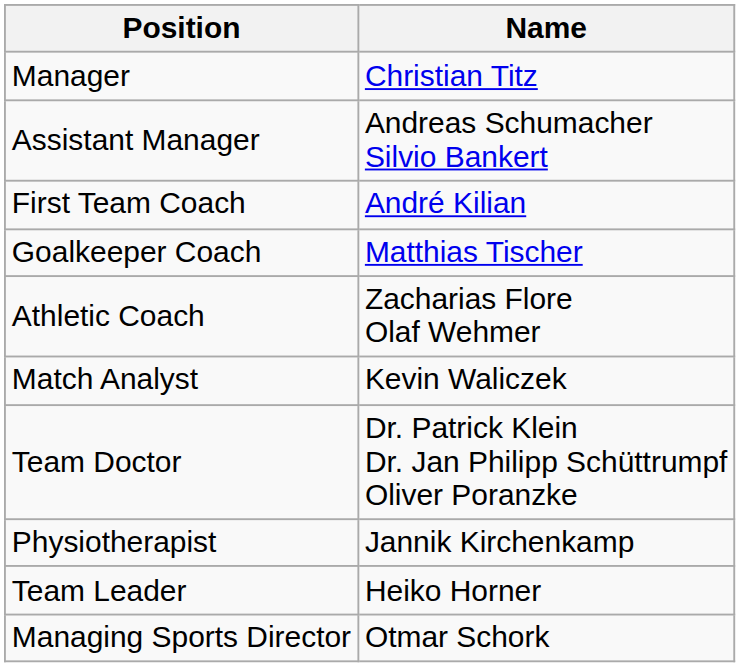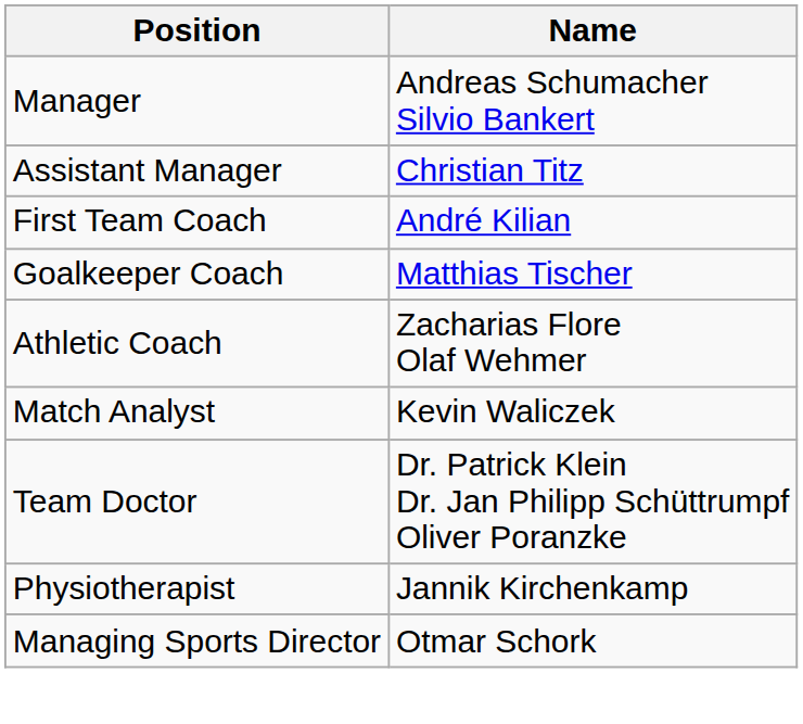 <table class="wikitable">
 <tr>
 <th>Position</th>
 <th>Name</th>
 </tr>
 <tr>
 <td>Manager</td>
-<td> <a href='#'>Christian Titz</a></td>
+<td> Andreas Schumacher <br>  <a href='#'>Silvio Bankert</a></td>
 </tr>
 <tr>
 <td>Assistant Manager</td>
-<td> Andreas Schumacher <br>  <a href='#'>Silvio Bankert</a></td>
+<td> <a href='#'>Christian Titz</a></td>
 </tr>
 <tr>
 <td>First Team Coach</td>
 <td> <a href='#'>André Kilian</a></td>
 </tr>
 <tr>
 <td>Goalkeeper Coach</td>
 <td> <a href='#'>Matthias Tischer</a></td>
 </tr>
 <tr>
 <td>Athletic Coach</td>
 <td> Zacharias Flore <br>  Olaf Wehmer</td>
 </tr>
 <tr>
 <td>Match Analyst</td>
 <td> Kevin Waliczek</td>
 </tr>
 <tr>
 <td>Team Doctor</td>
 <td> Dr. Patrick Klein<br>  Dr. Jan Philipp Schüttrumpf <br>  Oliver Poranzke</td>
 </tr>
 <tr>
 <td>Physiotherapist</td>
 <td> Jannik Kirchenkamp</td>
 </tr>
 <tr>
-<td>Team Leader</td>
-<td> Heiko Horner</td>
-</tr>
-<tr>
 <td>Managing Sports Director</td>
 <td> Otmar Schork</td>
 </tr>
 </table>
